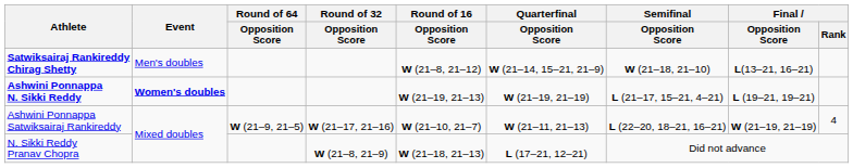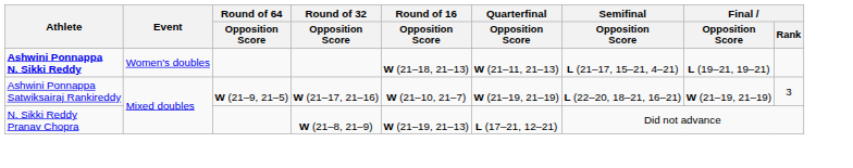 <table class=wikitable style=font-size:90%;text-align:center;>
 <tr>
 <th rowspan=2>Athlete</th>
 <th rowspan=2>Event</th>
 <th>Round of 64</th>
 <th>Round of 32</th>
 <th>Round of 16</th>
 <th>Quarterfinal</th>
 <th>Semifinal</th>
 <th colspan=2>Final / </th>
 </tr>
 <tr style="font-size:95%">
 <th>Opposition<br>Score</th>
 <th>Opposition<br>Score</th>
 <th>Opposition<br>Score</th>
 <th>Opposition<br>Score</th>
 <th>Opposition<br>Score</th>
 <th>Opposition<br>Score</th>
 <th>Rank</th>
 </tr>
 <tr>
-<td align=left><strong><a href='#'>Satwiksairaj Rankireddy</a></strong><br><strong><a href='#'>Chirag Shetty</a></strong></td>
-<td align=left><a href='#'>Men's doubles</a></td>
+<td align=left><strong><a href='#'>Ashwini Ponnappa</a></strong><br><strong><a href='#'>N. Sikki Reddy</a></strong></td>
+<td align=left><a href='#'>Women's doubles</a></td>
 <td></td>
 <td></td>
-<td><br><strong>W</strong> (21–8, 21–12)</td>
-<td><br><strong>W</strong> (21–14, 15–21, 21–9)</td>
-<td><br><strong>W</strong> (21–18, 21–10)</td>
-<td><br> <strong>L</strong>(13–21, 16–21)</td>
-<td></td>
-</tr>
-<tr>
-<td align=left><strong><a href='#'>Ashwini Ponnappa</a></strong><br><strong><a href='#'>N. Sikki Reddy</a></strong></td>
-<td align=left><strong><a href='#'>Women's doubles</a></strong></td>
-<td></td>
-<td></td>
-<td><br><strong>W</strong> (21–19, 21–13)</td>
-<td><br><strong>W</strong> (21–19, 21–19)</td>
+<td><br><strong>W</strong> (21–18, 21–13)</td>
+<td><br><strong>W</strong> (21–11, 21–13)</td>
 <td><br><strong>L</strong> (21–17, 15–21, 4–21)</td>
 <td><br><strong>L</strong> (19–21, 19–21)</td>
 <td></td>
 </tr>
 <tr>
 <td align=left><a href='#'>Ashwini Ponnappa</a><br><a href='#'>Satwiksairaj Rankireddy</a></td>
 <td align=left rowspan="2"><a href='#'>Mixed doubles</a></td>
 <td><br><strong>W</strong> (21–9, 21–5)</td>
 <td><br><strong>W</strong> (21–17, 21–16)</td>
 <td><br><strong>W</strong> (21–10, 21–7)</td>
-<td><br><strong>W</strong> (21–11, 21–13)</td>
+<td><br><strong>W</strong> (21–19, 21–19)</td>
 <td><br><strong>L</strong> (22–20, 18–21, 16–21)</td>
 <td><br><strong>W</strong> (21–19, 21–19)</td>
-<td>4</td>
+<td>3</td>
 </tr>
 <tr>
 <td align=left><a href='#'>N. Sikki Reddy</a><br><a href='#'>Pranav Chopra</a></td>
 <td></td>
 <td><br><strong>W</strong> (21–8, 21–9)</td>
-<td><br><strong>W</strong> (21–18, 21–13)</td>
+<td><br><strong>W</strong> (21–19, 21–13)</td>
 <td><br><strong>L</strong> (17–21, 12–21)</td>
 <td colspan=3>Did not advance</td>
 </tr>
 </table>
